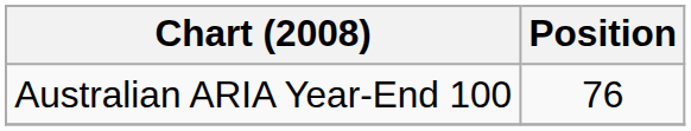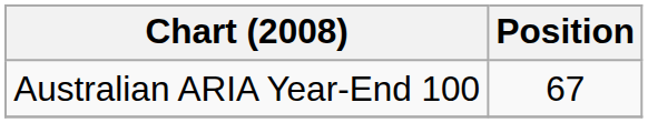 <table class="wikitable" border="1">
 <tr>
 <th>Chart (2008)</th>
 <th>Position</th>
 </tr>
 <tr>
 <td>Australian ARIA Year-End 100</td>
-<td align="center">76</td>
+<td align="center">67</td>
 </tr>
 <tr>
 </tr>
 </table>
